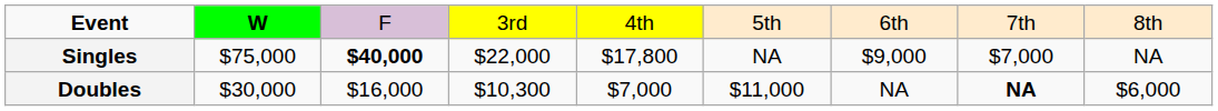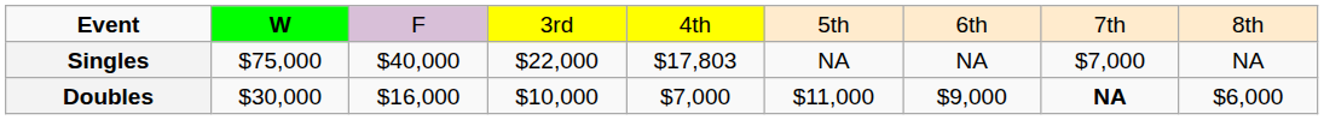 <table class=wikitable style=font-size:95%;text-align:center>
 <tr>
 <td style="width:130px"><strong>Event</strong></td>
 <td style="width:85px; background:lime"><strong>W</strong></td>
 <td style="width:85px; background:thistle">F</td>
 <td style="width:85px; background:#ffff00">3rd</td>
 <td style="width:85px; background:#ffff00">4th</td>
 <td style="width:85px; background:#ffebcd">5th</td>
 <td style="width:85px; background:#ffebcd">6th</td>
 <td style="width:85px; background:#ffebcd">7th</td>
 <td style="width:85px; background:#ffebcd">8th</td>
 </tr>
 <tr>
 <th style=background:#f3f3f3>Singles </th>
 <td>$75,000</td>
-<td><strong>$40,000</strong></td>
+<td>$40,000</td>
 <td>$22,000</td>
-<td>$17,800</td>
+<td>$17,803</td>
 <td>NA</td>
-<td>$9,000</td>
+<td>NA</td>
 <td>$7,000</td>
 <td>NA</td>
 </tr>
 <tr>
 <th style=background:#f3f3f3>Doubles </th>
 <td>$30,000</td>
 <td>$16,000</td>
-<td>$10,300</td>
+<td>$10,000</td>
 <td>$7,000</td>
 <td>$11,000</td>
-<td>NA</td>
+<td>$9,000</td>
 <td><strong>NA</strong></td>
 <td>$6,000</td>
 </tr>
 </table>
